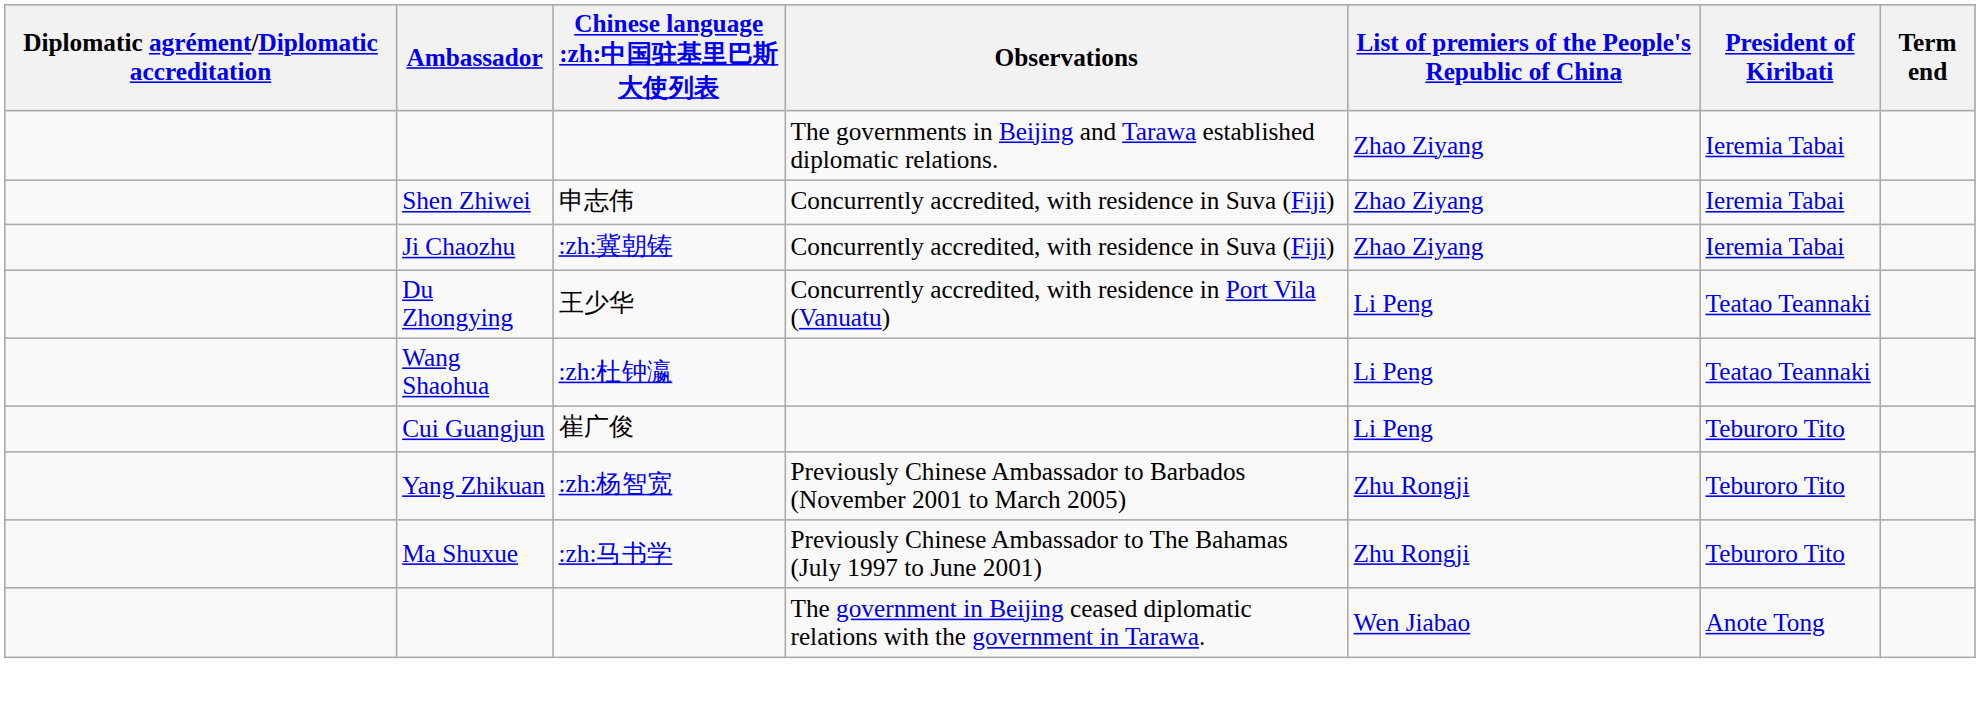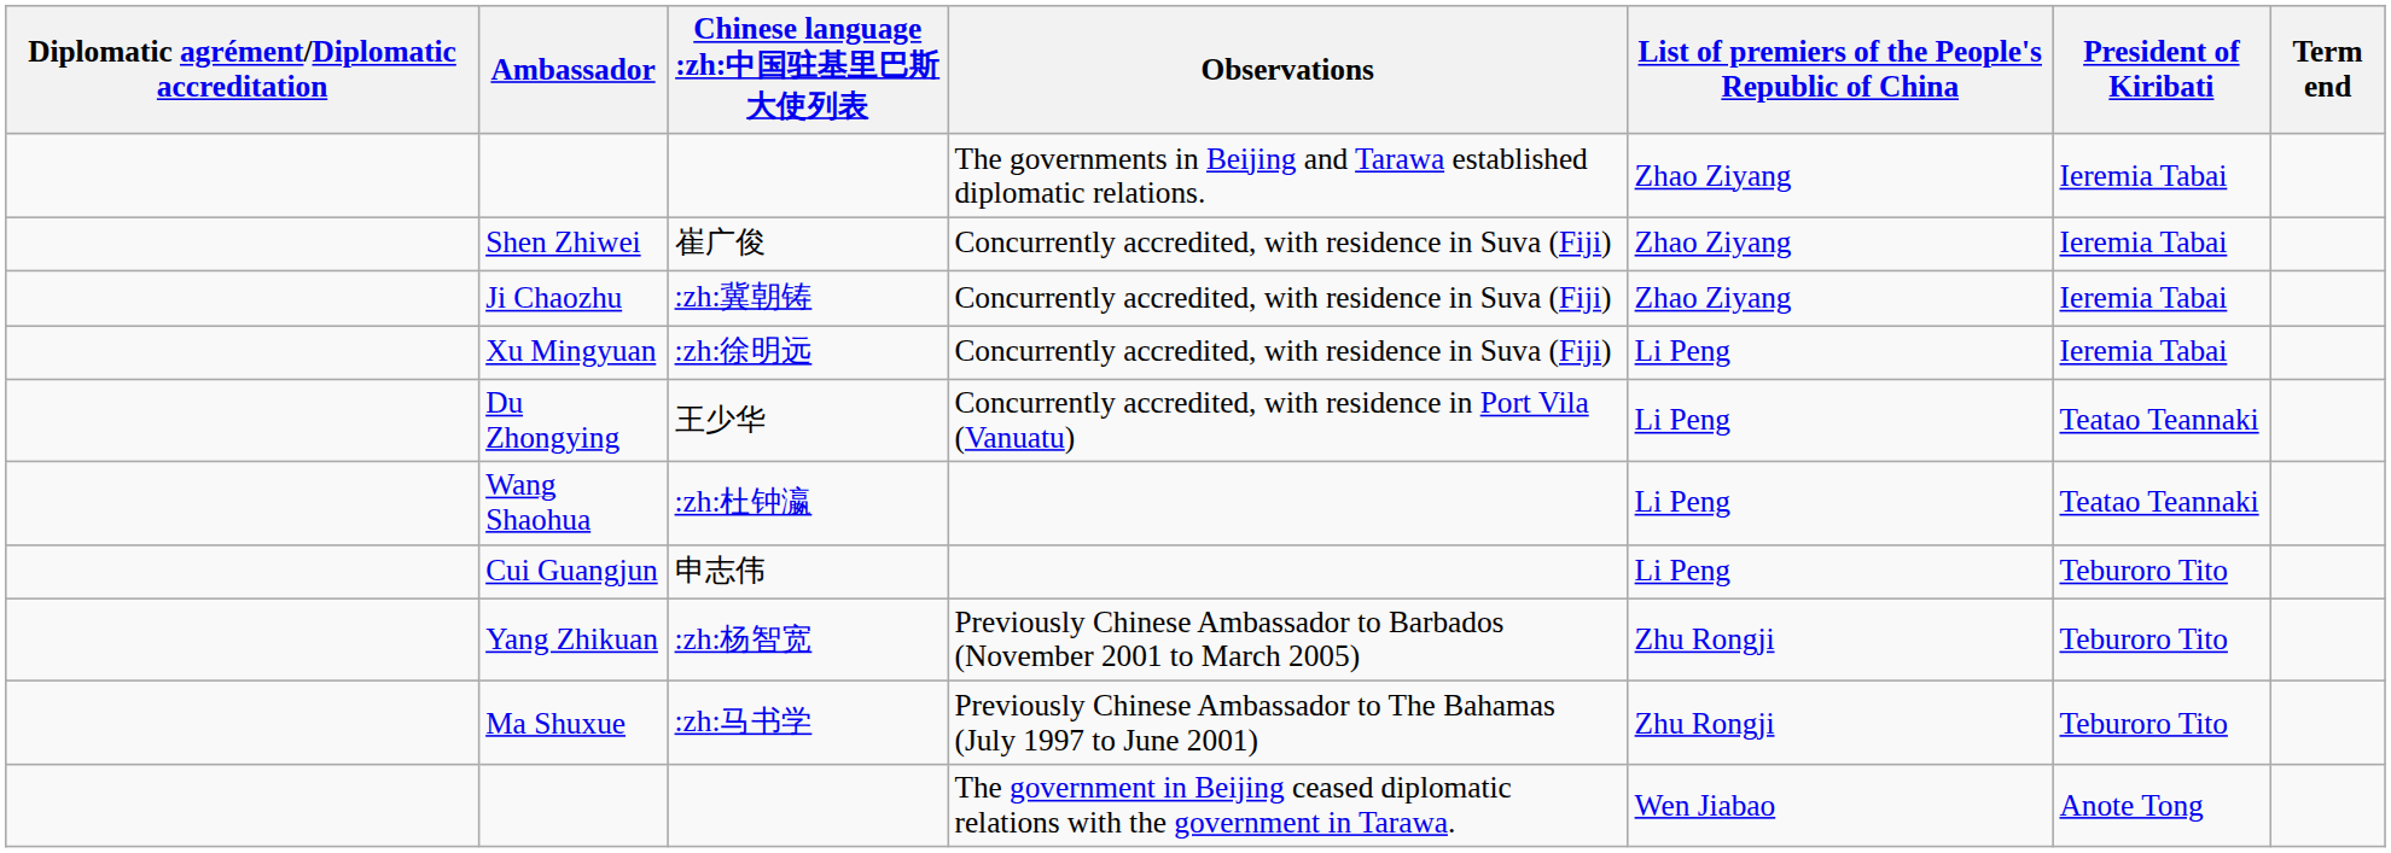 <table class="wikitable sortable">
 <tr>
 <th>Diplomatic <a href='#'>agrément</a>/<a href='#'>Diplomatic accreditation</a></th>
 <th><a href='#'>Ambassador</a></th>
 <th><a href='#'>Chinese language</a><br><a href='#'>:zh:中国驻基里巴斯大使列表</a></th>
 <th>Observations</th>
 <th><a href='#'>List of premiers of the People's Republic of China</a></th>
 <th><a href='#'>President of Kiribati</a></th>
 <th>Term end</th>
 </tr>
 <tr>
 <td></td>
 <td></td>
 <td></td>
 <td>The governments in <a href='#'>Beijing</a> and <a href='#'>Tarawa</a> established diplomatic relations.</td>
 <td><a href='#'>Zhao Ziyang</a></td>
 <td><a href='#'>Ieremia Tabai</a></td>
 <td></td>
 </tr>
 <tr>
 <td></td>
 <td><a href='#'>Shen Zhiwei</a></td>
-<td>申志伟</td>
+<td>崔广俊　　</td>
 <td>Concurrently accredited, with residence in Suva (<a href='#'>Fiji</a>)</td>
 <td><a href='#'>Zhao Ziyang</a></td>
 <td><a href='#'>Ieremia Tabai</a></td>
 <td></td>
 </tr>
 <tr>
 <td></td>
 <td><a href='#'>Ji Chaozhu</a></td>
 <td><a href='#'>:zh:冀朝铸</a></td>
 <td>Concurrently accredited, with residence in Suva (<a href='#'>Fiji</a>)</td>
 <td><a href='#'>Zhao Ziyang</a></td>
+<td><a href='#'>Ieremia Tabai</a></td>
+<td></td>
+</tr>
+<tr>
+<td></td>
+<td><a href='#'>Xu Mingyuan</a></td>
+<td><a href='#'>:zh:徐明远</a></td>
+<td>Concurrently accredited, with residence in Suva (<a href='#'>Fiji</a>)</td>
+<td><a href='#'>Li Peng</a></td>
 <td><a href='#'>Ieremia Tabai</a></td>
 <td></td>
 </tr>
 <tr>
 <td></td>
 <td><a href='#'>Du Zhongying</a></td>
 <td>王少华　　</td>
 <td>Concurrently accredited, with residence in <a href='#'>Port Vila</a> (<a href='#'>Vanuatu</a>)</td>
 <td><a href='#'>Li Peng</a></td>
 <td><a href='#'>Teatao Teannaki</a></td>
 <td></td>
 </tr>
 <tr>
 <td></td>
 <td><a href='#'>Wang Shaohua</a></td>
 <td><a href='#'>:zh:杜钟瀛</a></td>
 <td></td>
 <td><a href='#'>Li Peng</a></td>
 <td><a href='#'>Teatao Teannaki</a></td>
 <td></td>
 </tr>
 <tr>
 <td></td>
 <td><a href='#'>Cui Guangjun</a></td>
-<td>崔广俊　　</td>
+<td>申志伟</td>
 <td></td>
 <td><a href='#'>Li Peng</a></td>
 <td><a href='#'>Teburoro Tito</a></td>
 <td></td>
 </tr>
 <tr>
 <td></td>
 <td><a href='#'>Yang Zhikuan</a></td>
 <td><a href='#'>:zh:杨智宽</a></td>
 <td>Previously Chinese Ambassador to Barbados (November 2001 to March 2005)</td>
 <td><a href='#'>Zhu Rongji</a></td>
 <td><a href='#'>Teburoro Tito</a></td>
 <td></td>
 </tr>
 <tr>
 <td></td>
 <td><a href='#'>Ma Shuxue</a></td>
 <td><a href='#'>:zh:马书学</a></td>
 <td>Previously Chinese Ambassador to The Bahamas (July 1997 to June 2001)</td>
 <td><a href='#'>Zhu Rongji</a></td>
 <td><a href='#'>Teburoro Tito</a></td>
 <td></td>
 </tr>
 <tr>
 <td></td>
 <td></td>
 <td></td>
 <td>The <a href='#'>government in Beijing</a> ceased diplomatic relations with the <a href='#'>government in Tarawa</a>.</td>
 <td><a href='#'>Wen Jiabao</a></td>
 <td><a href='#'>Anote Tong</a></td>
 <td></td>
 </tr>
 </table>
